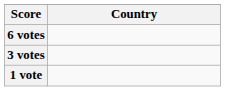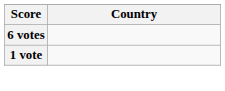 <table class="wikitable">
 <tr>
 </tr>
 <tr>
 <th scope="col" width="20%">Score</th>
 <th scope="col">Country</th>
 </tr>
 <tr>
 <th scope="row">6 votes</th>
 <td></td>
 </tr>
 <tr>
-<th scope="row">3 votes</th>
-<td></td>
-</tr>
-<tr>
 <th scope="row">1 vote</th>
 <td></td>
 </tr>
 </table>
